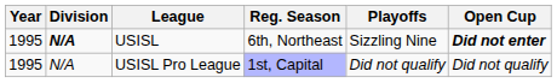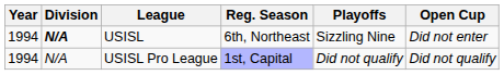 <table class="wikitable">
 <tr>
 <th>Year</th>
 <th>Division</th>
 <th>League</th>
 <th>Reg. Season</th>
 <th>Playoffs</th>
 <th>Open Cup</th>
 </tr>
 <tr>
-<td>1995</td>
+<td>1994</td>
 <td><strong><em>N/A</em></strong></td>
 <td>USISL</td>
 <td>6th, Northeast</td>
 <td>Sizzling Nine</td>
-<td><strong><em>Did not enter</em></strong></td>
+<td><em>Did not enter</em></td>
 </tr>
 <tr>
-<td>1995</td>
+<td>1994</td>
 <td><em>N/A</em></td>
 <td>USISL Pro League</td>
 <td bgcolor="B3B7FF">1st, Capital</td>
 <td><em>Did not qualify</em></td>
 <td><em>Did not qualify</em></td>
 </tr>
 </table>
